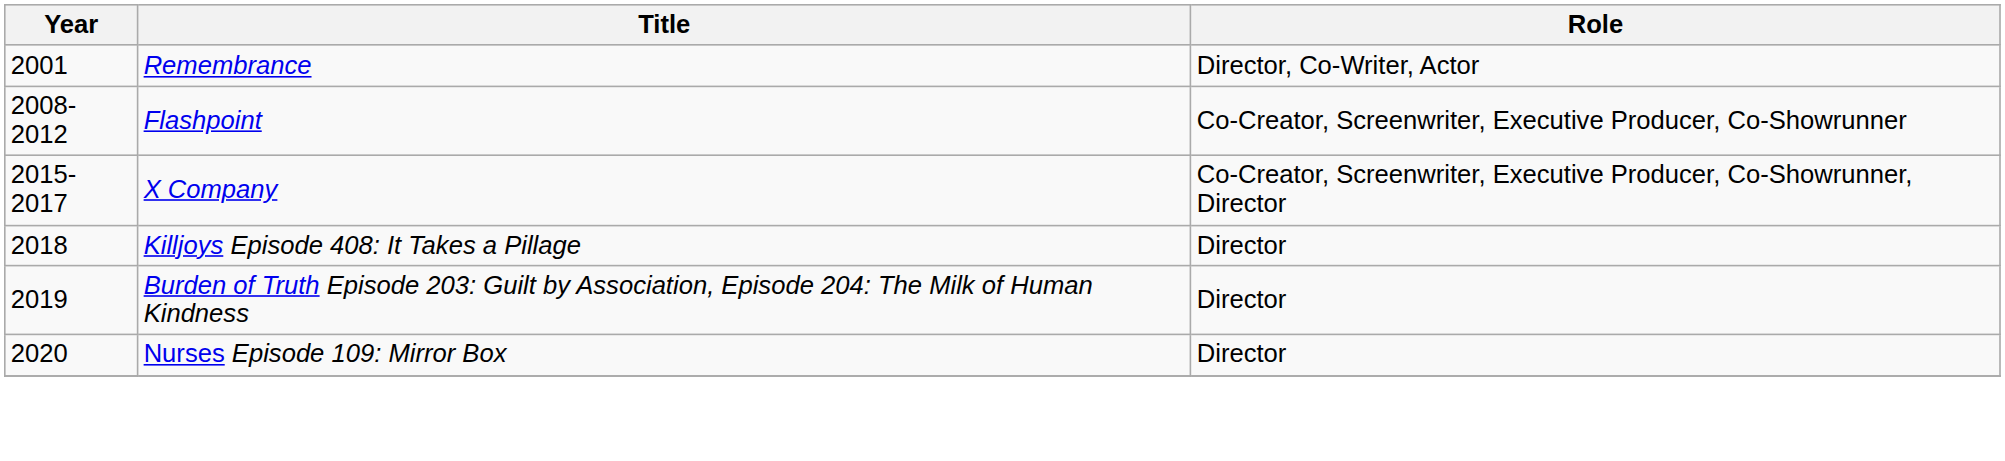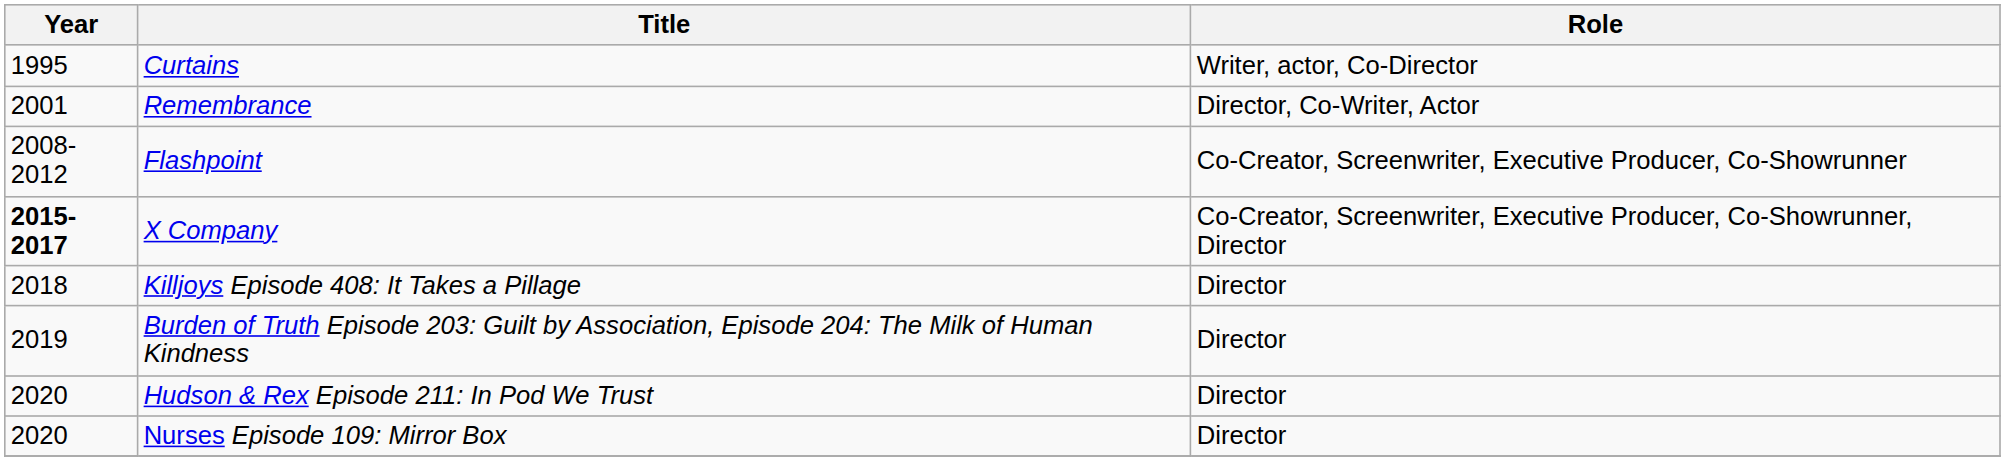 <table class="wikitable sortable">
 <tr>
 <th>Year</th>
 <th>Title</th>
 <th>Role</th>
+</tr>
+<tr>
+<td>1995</td>
+<td><em><a href='#'>Curtains</a></em></td>
+<td>Writer, actor, Co-Director</td>
 </tr>
 <tr>
 <td>2001</td>
 <td><em><a href='#'>Remembrance</a></em></td>
 <td>Director, Co-Writer, Actor</td>
 </tr>
 <tr>
 <td>2008-2012</td>
 <td><em><a href='#'>Flashpoint</a></em></td>
 <td>Co-Creator, Screenwriter, Executive Producer, Co-Showrunner</td>
 </tr>
 <tr>
-<td>2015-2017</td>
+<td><strong>2015-2017</strong></td>
 <td><em><a href='#'>X Company</a></em></td>
 <td>Co-Creator, Screenwriter, Executive Producer, Co-Showrunner, Director</td>
 </tr>
 <tr>
 <td>2018</td>
 <td><em><a href='#'>Killjoys</a> Episode 408: It Takes a Pillage</em></td>
 <td>Director</td>
 </tr>
 <tr>
 <td>2019</td>
 <td><em><a href='#'>Burden of Truth</a> Episode 203: Guilt by Association, Episode 204: The Milk of Human Kindness</em></td>
 <td>Director</td>
 </tr>
 <tr>
 <td>2020</td>
+<td><em><a href='#'>Hudson & Rex</a> Episode 211: In Pod We Trust</td>
+<td>Director</td>
+</tr>
+<tr>
+<td>2020</td>
 <td></em><a href='#'>Nurses</a><em> Episode 109: Mirror Box</td>
 <td>Director</td>
 </tr>
 <tr>
 </tr>
 </table>
